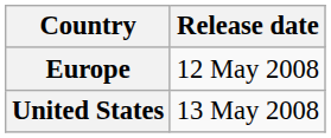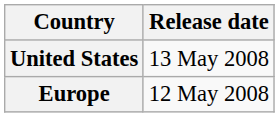 <table class="wikitable plainrowheaders">
 <tr>
 <th>Country</th>
 <th>Release date</th>
 </tr>
 <tr>
+<th scope="row">United States</th>
+<td>13 May 2008</td>
+</tr>
+<tr>
 <th scope="row">Europe</th>
 <td>12 May 2008</td>
 </tr>
-<tr>
-<th scope="row">United States</th>
-<td>13 May 2008</td>
-</tr>
 </table>
